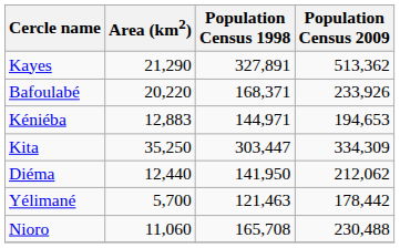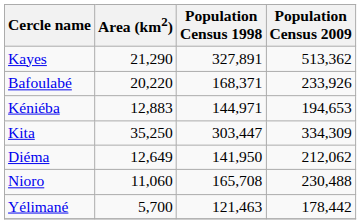 <table class="sortable wikitable">
 <tr>
 <th>Cercle name</th>
 <th>Area (km<sup>2</sup>)</th>
 <th>Population<br>Census 1998</th>
 <th>Population<br>Census 2009</th>
 </tr>
 <tr>
 <td><a href='#'>Kayes</a></td>
 <td align="right">21,290</td>
 <td align="right">327,891</td>
 <td align="right">513,362</td>
 </tr>
 <tr>
 <td><a href='#'>Bafoulabé</a></td>
 <td align="right">20,220</td>
 <td align="right">168,371</td>
 <td align="right">233,926</td>
 </tr>
 <tr>
 <td><a href='#'>Kéniéba</a></td>
 <td align="right">12,883</td>
 <td align="right">144,971</td>
 <td align="right">194,653</td>
 </tr>
 <tr>
 <td><a href='#'>Kita</a></td>
 <td align="right">35,250</td>
 <td align="right">303,447</td>
 <td align="right">334,309</td>
 </tr>
 <tr>
 <td><a href='#'>Diéma</a></td>
-<td align="right">12,440</td>
+<td align="right">12,649</td>
 <td align="right">141,950</td>
 <td align="right">212,062</td>
+</tr>
+<tr>
+<td><a href='#'>Nioro</a></td>
+<td align="right">11,060</td>
+<td align="right">165,708</td>
+<td align="right">230,488</td>
 </tr>
 <tr>
 <td><a href='#'>Yélimané</a></td>
 <td align="right">5,700</td>
 <td align="right">121,463</td>
 <td align="right">178,442</td>
 </tr>
 <tr>
-<td><a href='#'>Nioro</a></td>
-<td align="right">11,060</td>
-<td align="right">165,708</td>
-<td align="right">230,488</td>
-</tr>
-<tr>
 </tr>
 </table>
